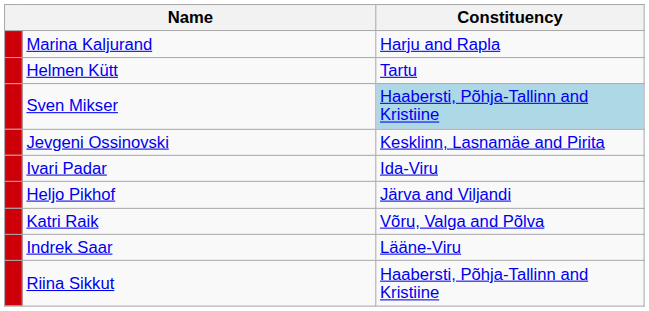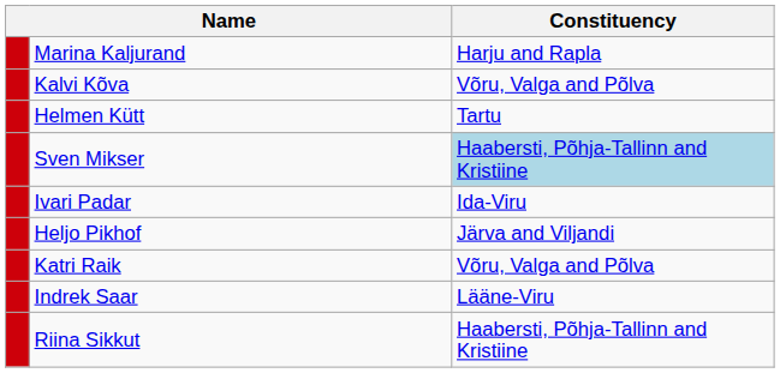 <table class="wikitable collapsible collapsed">
 <tr>
 <th colspan=2 width=350>Name</th>
 <th width=250>Constituency</th>
 </tr>
 <tr>
 <td style="background-color:#CD000a"></td>
 <td><a href='#'>Marina Kaljurand</a></td>
 <td><a href='#'>Harju and Rapla</a></td>
 </tr>
 <tr>
 <td style="background-color:#CD000a"></td>
+<td><a href='#'>Kalvi Kõva</a></td>
+<td><a href='#'>Võru, Valga and Põlva</a></td>
+</tr>
+<tr>
+<td style="background-color:#CD000a"></td>
 <td><a href='#'>Helmen Kütt</a></td>
 <td><a href='#'>Tartu</a></td>
 </tr>
 <tr>
 <td style="background-color:#CD000a"></td>
 <td><a href='#'>Sven Mikser</a></td>
 <td style="background: lightblue;"><a href='#'>Haabersti, Põhja-Tallinn and Kristiine</a></td>
-</tr>
-<tr>
-<td style="background-color:#CD000a"></td>
-<td><a href='#'>Jevgeni Ossinovski</a></td>
-<td><a href='#'>Kesklinn, Lasnamäe and Pirita</a></td>
 </tr>
 <tr>
 <td style="background-color:#CD000a"></td>
 <td><a href='#'>Ivari Padar</a></td>
 <td><a href='#'>Ida-Viru</a></td>
 </tr>
 <tr>
 <td style="background-color:#CD000a"></td>
 <td><a href='#'>Heljo Pikhof</a></td>
 <td><a href='#'>Järva and Viljandi</a></td>
 </tr>
 <tr>
 <td style="background-color:#CD000a"></td>
 <td><a href='#'>Katri Raik</a></td>
 <td><a href='#'>Võru, Valga and Põlva</a></td>
 </tr>
 <tr>
 <td style="background-color:#CD000a"></td>
 <td><a href='#'>Indrek Saar</a></td>
 <td><a href='#'>Lääne-Viru</a></td>
 </tr>
 <tr>
 <td style="background-color:#CD000a"></td>
 <td><a href='#'>Riina Sikkut</a></td>
 <td><a href='#'>Haabersti, Põhja-Tallinn and Kristiine</a></td>
 </tr>
 </table>
